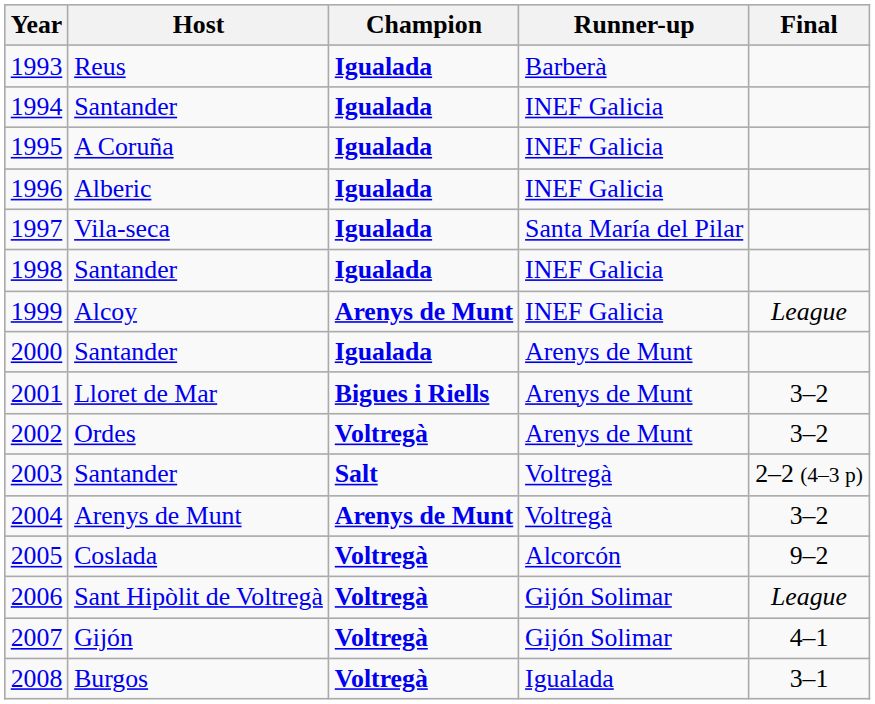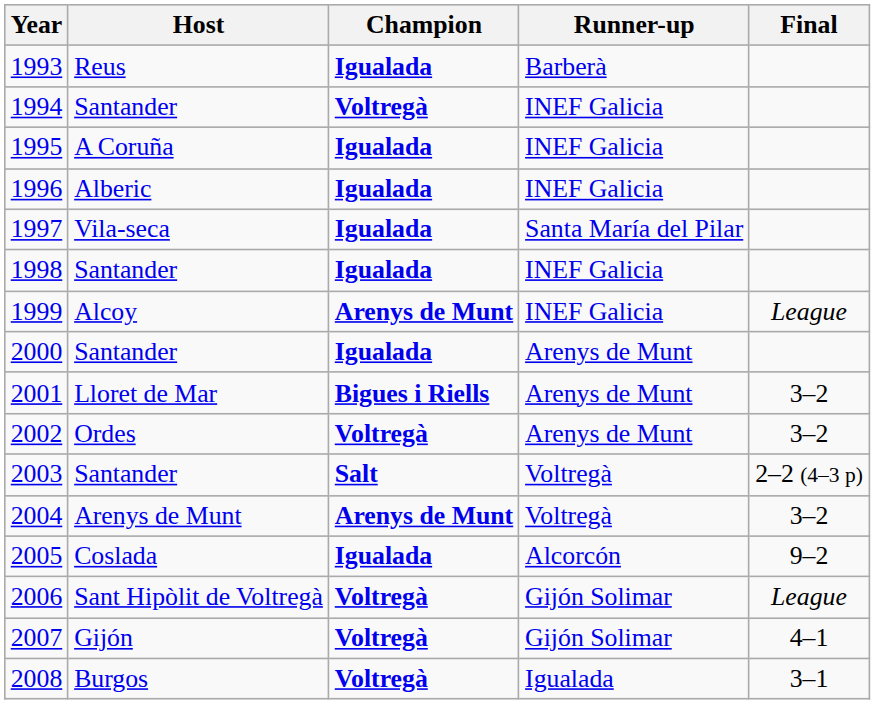 <table class="wikitable">
 <tr>
 <th>Year</th>
 <th>Host</th>
 <th>Champion</th>
 <th>Runner-up</th>
 <th>Final</th>
 </tr>
 <tr>
 <td><a href='#'>1993</a></td>
 <td><a href='#'>Reus</a></td>
 <td><strong><a href='#'>Igualada</a></strong></td>
 <td><a href='#'>Barberà</a></td>
 <td></td>
 </tr>
 <tr>
 <td><a href='#'>1994</a></td>
 <td><a href='#'>Santander</a></td>
-<td><strong><a href='#'>Igualada</a></strong></td>
+<td><strong><a href='#'>Voltregà</a></strong></td>
 <td><a href='#'>INEF Galicia</a></td>
 <td></td>
 </tr>
 <tr>
 <td><a href='#'>1995</a></td>
 <td><a href='#'>A Coruña</a></td>
 <td><strong><a href='#'>Igualada</a></strong></td>
 <td><a href='#'>INEF Galicia</a></td>
 <td></td>
 </tr>
 <tr>
 <td><a href='#'>1996</a></td>
 <td><a href='#'>Alberic</a></td>
 <td><strong><a href='#'>Igualada</a></strong></td>
 <td><a href='#'>INEF Galicia</a></td>
 <td></td>
 </tr>
 <tr>
 <td><a href='#'>1997</a></td>
 <td><a href='#'>Vila-seca</a></td>
 <td><strong><a href='#'>Igualada</a></strong></td>
 <td><a href='#'>Santa María del Pilar</a></td>
 <td></td>
 </tr>
 <tr>
 <td><a href='#'>1998</a></td>
 <td><a href='#'>Santander</a></td>
 <td><strong><a href='#'>Igualada</a></strong></td>
 <td><a href='#'>INEF Galicia</a></td>
 <td></td>
 </tr>
 <tr>
 <td><a href='#'>1999</a></td>
 <td><a href='#'>Alcoy</a></td>
 <td><strong><a href='#'>Arenys de Munt</a></strong></td>
 <td><a href='#'>INEF Galicia</a></td>
 <td align=center><em>League</em></td>
 </tr>
 <tr>
 <td><a href='#'>2000</a></td>
 <td><a href='#'>Santander</a></td>
 <td><strong><a href='#'>Igualada</a></strong></td>
 <td><a href='#'>Arenys de Munt</a></td>
 <td></td>
 </tr>
 <tr>
 <td><a href='#'>2001</a></td>
 <td><a href='#'>Lloret de Mar</a></td>
 <td><strong><a href='#'>Bigues i Riells</a></strong></td>
 <td><a href='#'>Arenys de Munt</a></td>
 <td align=center>3–2</td>
 </tr>
 <tr>
 <td><a href='#'>2002</a></td>
 <td><a href='#'>Ordes</a></td>
 <td><strong><a href='#'>Voltregà</a></strong></td>
 <td><a href='#'>Arenys de Munt</a></td>
 <td align=center>3–2</td>
 </tr>
 <tr>
 <td><a href='#'>2003</a></td>
 <td><a href='#'>Santander</a></td>
 <td><strong><a href='#'>Salt</a></strong></td>
 <td><a href='#'>Voltregà</a></td>
 <td align=center>2–2 <small>(4–3 p)</small></td>
 </tr>
 <tr>
 <td><a href='#'>2004</a></td>
 <td><a href='#'>Arenys de Munt</a></td>
 <td><strong><a href='#'>Arenys de Munt</a></strong></td>
 <td><a href='#'>Voltregà</a></td>
 <td align=center>3–2</td>
 </tr>
 <tr>
 <td><a href='#'>2005</a></td>
 <td><a href='#'>Coslada</a></td>
-<td><strong><a href='#'>Voltregà</a></strong></td>
+<td><strong><a href='#'>Igualada</a></strong></td>
 <td><a href='#'>Alcorcón</a></td>
 <td align=center>9–2</td>
 </tr>
 <tr>
 <td><a href='#'>2006</a></td>
 <td><a href='#'>Sant Hipòlit de Voltregà</a></td>
 <td><strong><a href='#'>Voltregà</a></strong></td>
 <td><a href='#'>Gijón Solimar</a></td>
 <td align=center><em>League</em></td>
 </tr>
 <tr>
 <td><a href='#'>2007</a></td>
 <td><a href='#'>Gijón</a></td>
 <td><strong><a href='#'>Voltregà</a></strong></td>
 <td><a href='#'>Gijón Solimar</a></td>
 <td align=center>4–1</td>
 </tr>
 <tr>
 <td><a href='#'>2008</a></td>
 <td><a href='#'>Burgos</a></td>
 <td><strong><a href='#'>Voltregà</a></strong></td>
 <td><a href='#'>Igualada</a></td>
 <td align=center>3–1</td>
 </tr>
 </table>
